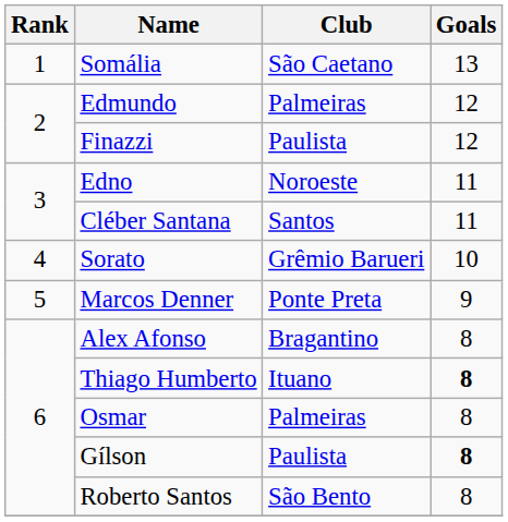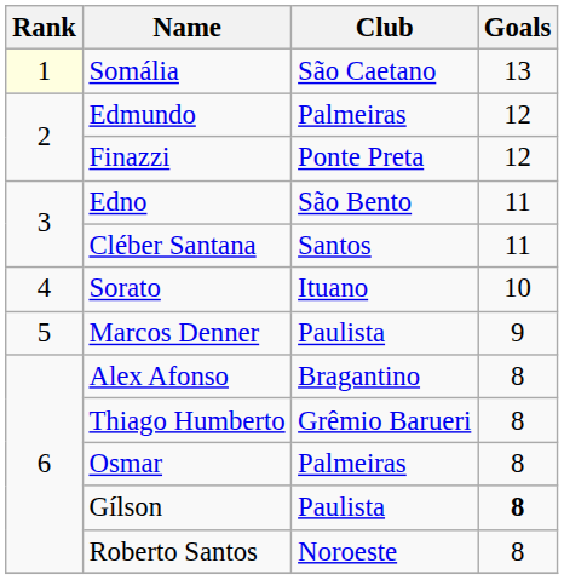 <table class="wikitable">
 <tr>
 <th>Rank</th>
 <th>Name</th>
 <th>Club</th>
 <th>Goals</th>
 </tr>
 <tr>
-<td style="text-align:center;" rowspan=>1</td>
+<td style="background: lightyellow; text-align:center;" rowspan=>1</td>
 <td> <a href='#'>Somália</a></td>
 <td><a href='#'>São Caetano</a></td>
 <td align=center>13</td>
 </tr>
 <tr>
 <td style="text-align:center;" rowspan=2>2</td>
 <td> <a href='#'>Edmundo</a></td>
 <td><a href='#'>Palmeiras</a></td>
 <td align=center>12</td>
 </tr>
 <tr>
 <td> <a href='#'>Finazzi</a></td>
-<td><a href='#'>Paulista</a></td>
+<td><a href='#'>Ponte Preta</a></td>
 <td align=center>12</td>
 </tr>
 <tr>
 <td style="text-align:center;" rowspan=2>3</td>
 <td> <a href='#'>Edno</a></td>
-<td><a href='#'>Noroeste</a></td>
+<td><a href='#'>São Bento</a></td>
 <td align=center>11</td>
 </tr>
 <tr>
 <td> <a href='#'>Cléber Santana</a></td>
 <td><a href='#'>Santos</a></td>
 <td align=center>11</td>
 </tr>
 <tr>
 <td style="text-align:center;" rowspan=>4</td>
 <td> <a href='#'>Sorato</a></td>
-<td><a href='#'>Grêmio Barueri</a></td>
+<td><a href='#'>Ituano</a></td>
 <td align=center>10</td>
 </tr>
 <tr>
 <td style="text-align:center;" rowspan=>5</td>
 <td> <a href='#'>Marcos Denner</a></td>
-<td><a href='#'>Ponte Preta</a></td>
+<td><a href='#'>Paulista</a></td>
 <td align=center>9</td>
 </tr>
 <tr>
 <td style="text-align:center;" rowspan=5>6</td>
 <td> <a href='#'>Alex Afonso</a></td>
 <td><a href='#'>Bragantino</a></td>
 <td align=center>8</td>
 </tr>
 <tr>
 <td> <a href='#'>Thiago Humberto</a></td>
-<td><a href='#'>Ituano</a></td>
-<td align=center><strong>8</strong></td>
+<td><a href='#'>Grêmio Barueri</a></td>
+<td align=center>8</td>
 </tr>
 <tr>
 <td> <a href='#'>Osmar</a></td>
 <td><a href='#'>Palmeiras</a></td>
 <td align=center>8</td>
 </tr>
 <tr>
 <td> Gílson</td>
 <td><a href='#'>Paulista</a></td>
 <td align=center><strong>8</strong></td>
 </tr>
 <tr>
 <td> Roberto Santos</td>
-<td><a href='#'>São Bento</a></td>
+<td><a href='#'>Noroeste</a></td>
 <td align=center>8</td>
 </tr>
 <tr>
 </tr>
 </table>
